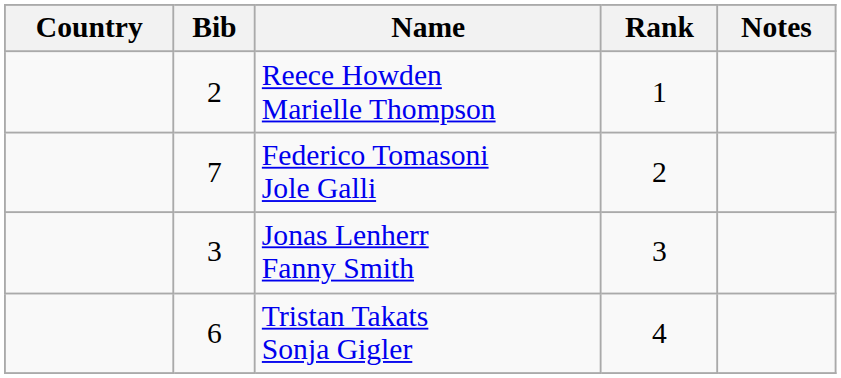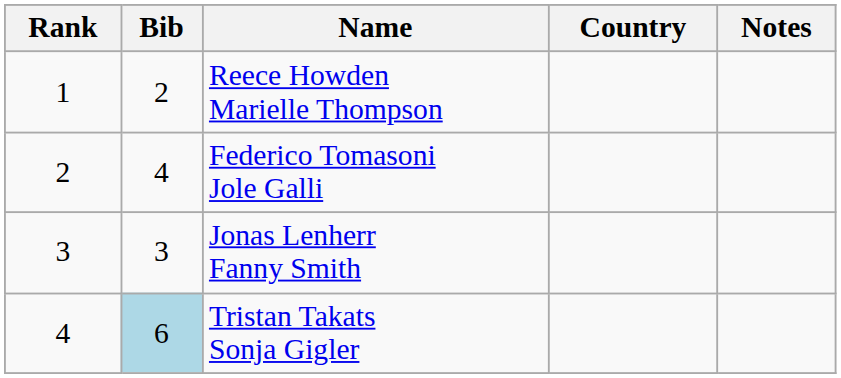 <table class="wikitable" style="text-align:center; width:450px">
 <tr>
-<th>Country</th>
+<th>Rank</th>
 <th>Bib</th>
 <th>Name</th>
-<th>Rank</th>
+<th>Country</th>
 <th>Notes</th>
 </tr>
 <tr>
-<td align=left></td>
+<td>1</td>
 <td>2</td>
 <td align=left><a href='#'>Reece Howden</a><br><a href='#'>Marielle Thompson</a></td>
-<td>1</td>
+<td align=left></td>
 <td></td>
 </tr>
 <tr>
+<td>2</td>
+<td>4</td>
+<td align=left><a href='#'>Federico Tomasoni</a><br><a href='#'>Jole Galli</a></td>
 <td align=left></td>
-<td>7</td>
-<td align=left><a href='#'>Federico Tomasoni</a><br><a href='#'>Jole Galli</a></td>
-<td>2</td>
 <td></td>
 </tr>
 <tr>
-<td align=left></td>
+<td>3</td>
 <td>3</td>
 <td align=left><a href='#'>Jonas Lenherr</a><br><a href='#'>Fanny Smith</a></td>
-<td>3</td>
+<td align=left></td>
 <td></td>
 </tr>
 <tr>
+<td>4</td>
+<td style="background: lightblue;">6</td>
+<td align=left><a href='#'>Tristan Takats</a><br><a href='#'>Sonja Gigler</a></td>
 <td align=left></td>
-<td>6</td>
-<td align=left><a href='#'>Tristan Takats</a><br><a href='#'>Sonja Gigler</a></td>
-<td>4</td>
 <td></td>
 </tr>
 </table>
